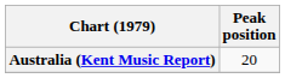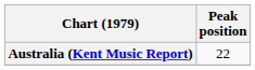 <table class="wikitable sortable plainrowheaders" style="text-align:center">
 <tr>
 <th scope="col">Chart (1979)</th>
 <th scope="col">Peak<br>position</th>
 </tr>
 <tr>
 <th scope="row">Australia (<a href='#'>Kent Music Report</a>)</th>
-<td style="text-align:center;">20</td>
+<td style="text-align:center;">22</td>
 </tr>
 <tr>
 </tr>
 <tr>
 </tr>
 <tr>
 </tr>
 <tr>
 </tr>
 </table>
